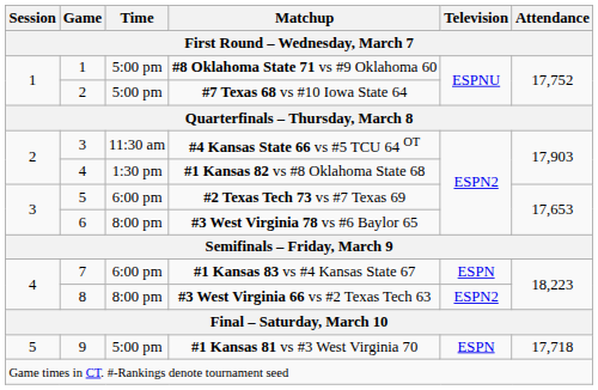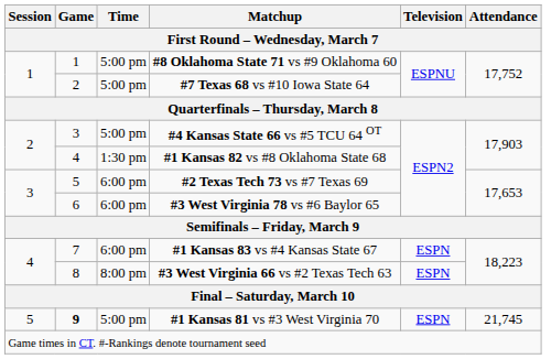 <table class="wikitable" style="white-space:nowrap; font-size:90%;text-align:center">
 <tr>
 <th>Session</th>
 <th>Game</th>
 <th>Time</th>
 <th>Matchup</th>
 <th>Television</th>
 <th>Attendance</th>
 </tr>
 <tr>
 <th colspan=6>First Round – Wednesday, March 7</th>
 </tr>
 <tr>
 <td rowspan=2>1</td>
 <td>1</td>
 <td>5:00 pm</td>
 <td><strong>#8 Oklahoma State 71</strong> vs #9 Oklahoma 60</td>
 <td rowspan=2><a href='#'>ESPNU</a></td>
 <td rowspan=2>17,752</td>
 </tr>
 <tr>
 <td>2</td>
 <td>5:00 pm</td>
 <td><strong>#7 Texas 68</strong> vs #10 Iowa State 64</td>
 </tr>
 <tr>
 <th colspan=6>Quarterfinals – Thursday, March 8</th>
 </tr>
 <tr>
 <td rowspan=2>2</td>
 <td>3</td>
-<td>11:30 am</td>
+<td>5:00 pm</td>
 <td><strong>#4 Kansas State 66</strong> vs #5 TCU 64 <sup>OT</sup></td>
 <td rowspan=4><a href='#'>ESPN2</a></td>
 <td rowspan=2>17,903</td>
 </tr>
 <tr>
 <td>4</td>
 <td>1:30 pm</td>
 <td><strong>#1 Kansas 82</strong> vs #8 Oklahoma State 68</td>
 </tr>
 <tr>
 <td rowspan=2>3</td>
 <td>5</td>
 <td>6:00 pm</td>
 <td><strong>#2 Texas Tech 73</strong> vs #7 Texas 69</td>
 <td rowspan=2>17,653</td>
 </tr>
 <tr>
 <td>6</td>
-<td>8:00 pm</td>
+<td>6:00 pm</td>
 <td><strong>#3 West Virginia 78</strong> vs #6 Baylor 65</td>
 </tr>
 <tr>
 <th colspan=6>Semifinals – Friday, March 9</th>
 </tr>
 <tr>
 <td rowspan=2>4</td>
 <td>7</td>
 <td>6:00 pm</td>
 <td><strong>#1 Kansas 83</strong> vs #4 Kansas State 67</td>
 <td><a href='#'>ESPN</a></td>
 <td rowspan=2>18,223</td>
 </tr>
 <tr>
 <td>8</td>
 <td>8:00 pm</td>
 <td><strong>#3 West Virginia 66</strong> vs #2 Texas Tech 63</td>
-<td><a href='#'>ESPN2</a></td>
+<td><a href='#'>ESPN</a></td>
 </tr>
 <tr>
 <th colspan=6>Final – Saturday, March 10</th>
 </tr>
 <tr>
 <td>5</td>
-<td>9</td>
+<td><strong>9</strong></td>
 <td>5:00 pm</td>
 <td><strong>#1 Kansas 81</strong> vs #3 West Virginia 70</td>
 <td><a href='#'>ESPN</a></td>
-<td>17,718</td>
+<td>21,745</td>
 </tr>
 <tr align=left>
 <td colspan=6><small>Game times in <a href='#'>CT</a>. #-Rankings denote tournament seed</small></td>
 </tr>
 </table>
